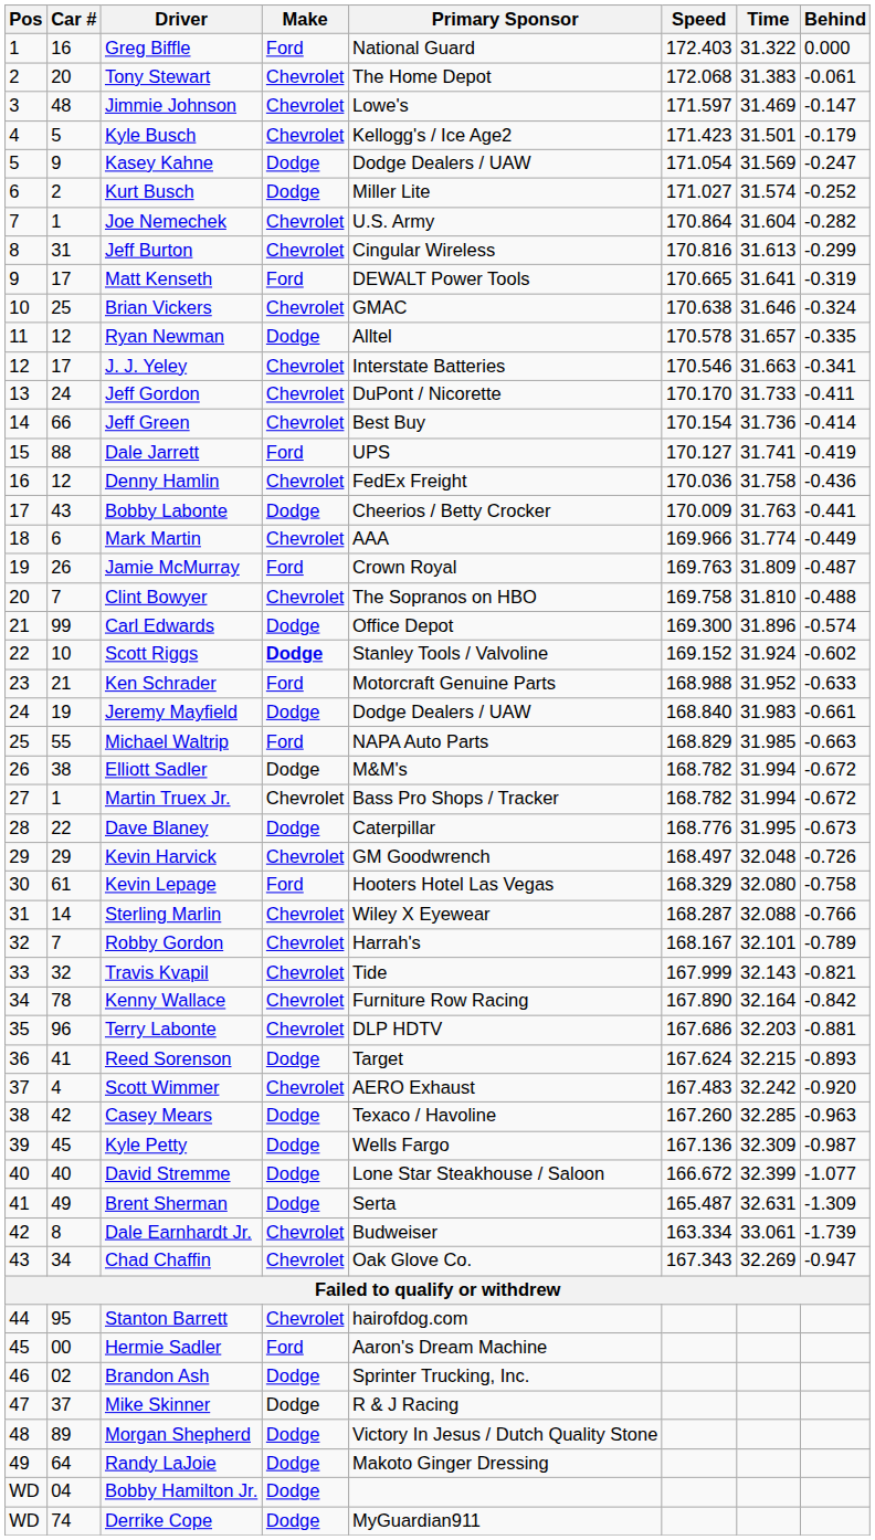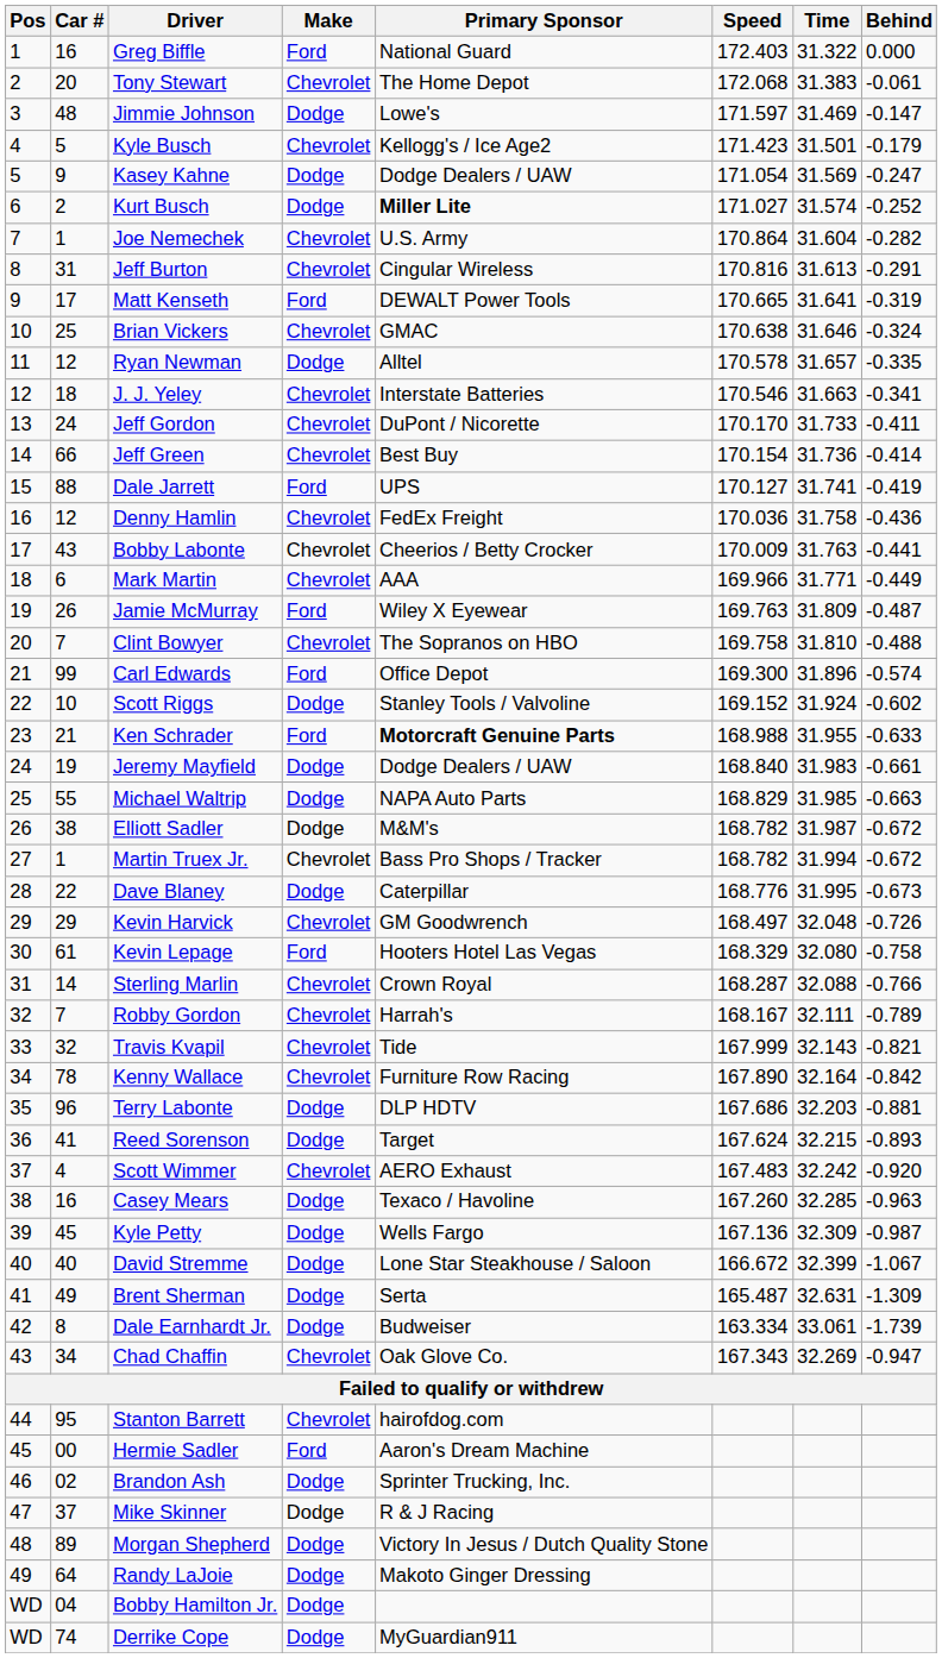 <table class="wikitable">
 <tr>
 <th colspan="1" rowspan="1">Pos</th>
 <th colspan="1" rowspan="1">Car #</th>
 <th colspan="1" rowspan="1">Driver</th>
 <th colspan="1" rowspan="1">Make</th>
 <th colspan="1" rowspan="1">Primary Sponsor</th>
 <th colspan="1" rowspan="1">Speed</th>
 <th colspan="1" rowspan="1">Time</th>
 <th colspan="1" rowspan="1">Behind</th>
 </tr>
 <tr>
 <td>1</td>
 <td>16</td>
 <td><a href='#'>Greg Biffle</a></td>
 <td><a href='#'>Ford</a></td>
 <td>National Guard</td>
 <td>172.403</td>
 <td>31.322</td>
 <td>0.000</td>
 </tr>
 <tr>
 <td>2</td>
 <td>20</td>
 <td><a href='#'>Tony Stewart</a></td>
 <td><a href='#'>Chevrolet</a></td>
 <td>The Home Depot</td>
 <td>172.068</td>
 <td>31.383</td>
 <td>-0.061</td>
 </tr>
 <tr>
 <td>3</td>
 <td>48</td>
 <td><a href='#'>Jimmie Johnson</a></td>
-<td><a href='#'>Chevrolet</a></td>
+<td><a href='#'>Dodge</a></td>
 <td>Lowe's</td>
 <td>171.597</td>
 <td>31.469</td>
 <td>-0.147</td>
 </tr>
 <tr>
 <td>4</td>
 <td>5</td>
 <td><a href='#'>Kyle Busch</a></td>
 <td><a href='#'>Chevrolet</a></td>
 <td>Kellogg's / Ice Age2</td>
 <td>171.423</td>
 <td>31.501</td>
 <td>-0.179</td>
 </tr>
 <tr>
 <td>5</td>
 <td>9</td>
 <td><a href='#'>Kasey Kahne</a></td>
 <td><a href='#'>Dodge</a></td>
 <td>Dodge Dealers / UAW</td>
 <td>171.054</td>
 <td>31.569</td>
 <td>-0.247</td>
 </tr>
 <tr>
 <td>6</td>
 <td>2</td>
 <td><a href='#'>Kurt Busch</a></td>
 <td><a href='#'>Dodge</a></td>
-<td>Miller Lite</td>
+<td><strong>Miller Lite</strong></td>
 <td>171.027</td>
 <td>31.574</td>
 <td>-0.252</td>
 </tr>
 <tr>
 <td>7</td>
 <td>1</td>
 <td><a href='#'>Joe Nemechek</a></td>
 <td><a href='#'>Chevrolet</a></td>
 <td>U.S. Army</td>
 <td>170.864</td>
 <td>31.604</td>
 <td>-0.282</td>
 </tr>
 <tr>
 <td>8</td>
 <td>31</td>
 <td><a href='#'>Jeff Burton</a></td>
 <td><a href='#'>Chevrolet</a></td>
 <td>Cingular Wireless</td>
 <td>170.816</td>
 <td>31.613</td>
-<td>-0.299</td>
+<td>-0.291</td>
 </tr>
 <tr>
 <td>9</td>
 <td>17</td>
 <td><a href='#'>Matt Kenseth</a></td>
 <td><a href='#'>Ford</a></td>
 <td>DEWALT Power Tools</td>
 <td>170.665</td>
 <td>31.641</td>
 <td>-0.319</td>
 </tr>
 <tr>
 <td>10</td>
 <td>25</td>
 <td><a href='#'>Brian Vickers</a></td>
 <td><a href='#'>Chevrolet</a></td>
 <td>GMAC</td>
 <td>170.638</td>
 <td>31.646</td>
 <td>-0.324</td>
 </tr>
 <tr>
 <td>11</td>
 <td>12</td>
 <td><a href='#'>Ryan Newman</a></td>
 <td><a href='#'>Dodge</a></td>
 <td>Alltel</td>
 <td>170.578</td>
 <td>31.657</td>
 <td>-0.335</td>
 </tr>
 <tr>
 <td>12</td>
-<td>17</td>
+<td>18</td>
 <td><a href='#'>J. J. Yeley</a></td>
 <td><a href='#'>Chevrolet</a></td>
 <td>Interstate Batteries</td>
 <td>170.546</td>
 <td>31.663</td>
 <td>-0.341</td>
 </tr>
 <tr>
 <td>13</td>
 <td>24</td>
 <td><a href='#'>Jeff Gordon</a></td>
 <td><a href='#'>Chevrolet</a></td>
 <td>DuPont / Nicorette</td>
 <td>170.170</td>
 <td>31.733</td>
 <td>-0.411</td>
 </tr>
 <tr>
 <td>14</td>
 <td>66</td>
 <td><a href='#'>Jeff Green</a></td>
 <td><a href='#'>Chevrolet</a></td>
 <td>Best Buy</td>
 <td>170.154</td>
 <td>31.736</td>
 <td>-0.414</td>
 </tr>
 <tr>
 <td>15</td>
 <td>88</td>
 <td><a href='#'>Dale Jarrett</a></td>
 <td><a href='#'>Ford</a></td>
 <td>UPS</td>
 <td>170.127</td>
 <td>31.741</td>
 <td>-0.419</td>
 </tr>
 <tr>
 <td>16</td>
 <td>12</td>
 <td><a href='#'>Denny Hamlin</a></td>
 <td><a href='#'>Chevrolet</a></td>
 <td>FedEx Freight</td>
 <td>170.036</td>
 <td>31.758</td>
 <td>-0.436</td>
 </tr>
 <tr>
 <td>17</td>
 <td>43</td>
 <td><a href='#'>Bobby Labonte</a></td>
-<td><a href='#'>Dodge</a></td>
+<td>Chevrolet</td>
 <td>Cheerios / Betty Crocker</td>
 <td>170.009</td>
 <td>31.763</td>
 <td>-0.441</td>
 </tr>
 <tr>
 <td>18</td>
 <td>6</td>
 <td><a href='#'>Mark Martin</a></td>
 <td><a href='#'>Chevrolet</a></td>
 <td>AAA</td>
 <td>169.966</td>
-<td>31.774</td>
+<td>31.771</td>
 <td>-0.449</td>
 </tr>
 <tr>
 <td>19</td>
 <td>26</td>
 <td><a href='#'>Jamie McMurray</a></td>
 <td><a href='#'>Ford</a></td>
-<td>Crown Royal</td>
+<td>Wiley X Eyewear</td>
 <td>169.763</td>
 <td>31.809</td>
 <td>-0.487</td>
 </tr>
 <tr>
 <td>20</td>
 <td>7</td>
 <td><a href='#'>Clint Bowyer</a></td>
 <td><a href='#'>Chevrolet</a></td>
 <td>The Sopranos on HBO</td>
 <td>169.758</td>
 <td>31.810</td>
 <td>-0.488</td>
 </tr>
 <tr>
 <td>21</td>
 <td>99</td>
 <td><a href='#'>Carl Edwards</a></td>
-<td><a href='#'>Dodge</a></td>
+<td><a href='#'>Ford</a></td>
 <td>Office Depot</td>
 <td>169.300</td>
 <td>31.896</td>
 <td>-0.574</td>
 </tr>
 <tr>
 <td>22</td>
 <td>10</td>
 <td><a href='#'>Scott Riggs</a></td>
-<td><strong><a href='#'>Dodge</a></strong></td>
+<td><a href='#'>Dodge</a></td>
 <td>Stanley Tools / Valvoline</td>
 <td>169.152</td>
 <td>31.924</td>
 <td>-0.602</td>
 </tr>
 <tr>
 <td>23</td>
 <td>21</td>
 <td><a href='#'>Ken Schrader</a></td>
 <td><a href='#'>Ford</a></td>
-<td>Motorcraft Genuine Parts</td>
+<td><strong>Motorcraft Genuine Parts</strong></td>
 <td>168.988</td>
-<td>31.952</td>
+<td>31.955</td>
 <td>-0.633</td>
 </tr>
 <tr>
 <td>24</td>
 <td>19</td>
 <td><a href='#'>Jeremy Mayfield</a></td>
 <td><a href='#'>Dodge</a></td>
 <td>Dodge Dealers / UAW</td>
 <td>168.840</td>
 <td>31.983</td>
 <td>-0.661</td>
 </tr>
 <tr>
 <td>25</td>
 <td>55</td>
 <td><a href='#'>Michael Waltrip</a></td>
-<td><a href='#'>Ford</a></td>
+<td><a href='#'>Dodge</a></td>
 <td>NAPA Auto Parts</td>
 <td>168.829</td>
 <td>31.985</td>
 <td>-0.663</td>
 </tr>
 <tr>
 <td>26</td>
 <td>38</td>
 <td><a href='#'>Elliott Sadler</a></td>
 <td>Dodge</td>
 <td>M&M's</td>
 <td>168.782</td>
-<td>31.994</td>
+<td>31.987</td>
 <td>-0.672</td>
 </tr>
 <tr>
 <td>27</td>
 <td>1</td>
 <td><a href='#'>Martin Truex Jr.</a></td>
 <td>Chevrolet</td>
 <td>Bass Pro Shops / Tracker</td>
 <td>168.782</td>
 <td>31.994</td>
 <td>-0.672</td>
 </tr>
 <tr>
 <td>28</td>
 <td>22</td>
 <td><a href='#'>Dave Blaney</a></td>
 <td><a href='#'>Dodge</a></td>
 <td>Caterpillar</td>
 <td>168.776</td>
 <td>31.995</td>
 <td>-0.673</td>
 </tr>
 <tr>
 <td>29</td>
 <td>29</td>
 <td><a href='#'>Kevin Harvick</a></td>
 <td><a href='#'>Chevrolet</a></td>
 <td>GM Goodwrench</td>
 <td>168.497</td>
 <td>32.048</td>
 <td>-0.726</td>
 </tr>
 <tr>
 <td>30</td>
 <td>61</td>
 <td><a href='#'>Kevin Lepage</a></td>
 <td><a href='#'>Ford</a></td>
 <td>Hooters Hotel Las Vegas</td>
 <td>168.329</td>
 <td>32.080</td>
 <td>-0.758</td>
 </tr>
 <tr>
 <td>31</td>
 <td>14</td>
 <td><a href='#'>Sterling Marlin</a></td>
 <td><a href='#'>Chevrolet</a></td>
-<td>Wiley X Eyewear</td>
+<td>Crown Royal</td>
 <td>168.287</td>
 <td>32.088</td>
 <td>-0.766</td>
 </tr>
 <tr>
 <td>32</td>
 <td>7</td>
 <td><a href='#'>Robby Gordon</a></td>
 <td><a href='#'>Chevrolet</a></td>
 <td>Harrah's</td>
 <td>168.167</td>
-<td>32.101</td>
+<td>32.111</td>
 <td>-0.789</td>
 </tr>
 <tr>
 <td>33</td>
 <td>32</td>
 <td><a href='#'>Travis Kvapil</a></td>
 <td><a href='#'>Chevrolet</a></td>
 <td>Tide</td>
 <td>167.999</td>
 <td>32.143</td>
 <td>-0.821</td>
 </tr>
 <tr>
 <td>34</td>
 <td>78</td>
 <td><a href='#'>Kenny Wallace</a></td>
 <td><a href='#'>Chevrolet</a></td>
 <td>Furniture Row Racing</td>
 <td>167.890</td>
 <td>32.164</td>
 <td>-0.842</td>
 </tr>
 <tr>
 <td>35</td>
 <td>96</td>
 <td><a href='#'>Terry Labonte</a></td>
-<td><a href='#'>Chevrolet</a></td>
+<td><a href='#'>Dodge</a></td>
 <td>DLP HDTV</td>
 <td>167.686</td>
 <td>32.203</td>
 <td>-0.881</td>
 </tr>
 <tr>
 <td>36</td>
 <td>41</td>
 <td><a href='#'>Reed Sorenson</a></td>
 <td><a href='#'>Dodge</a></td>
 <td>Target</td>
 <td>167.624</td>
 <td>32.215</td>
 <td>-0.893</td>
 </tr>
 <tr>
 <td>37</td>
 <td>4</td>
 <td><a href='#'>Scott Wimmer</a></td>
 <td><a href='#'>Chevrolet</a></td>
 <td>AERO Exhaust</td>
 <td>167.483</td>
 <td>32.242</td>
 <td>-0.920</td>
 </tr>
 <tr>
 <td>38</td>
-<td>42</td>
+<td>16</td>
 <td><a href='#'>Casey Mears</a></td>
 <td><a href='#'>Dodge</a></td>
 <td>Texaco / Havoline</td>
 <td>167.260</td>
 <td>32.285</td>
 <td>-0.963</td>
 </tr>
 <tr>
 <td>39</td>
 <td>45</td>
 <td><a href='#'>Kyle Petty</a></td>
 <td><a href='#'>Dodge</a></td>
 <td>Wells Fargo</td>
 <td>167.136</td>
 <td>32.309</td>
 <td>-0.987</td>
 </tr>
 <tr>
 <td>40</td>
 <td>40</td>
 <td><a href='#'>David Stremme</a></td>
 <td><a href='#'>Dodge</a></td>
 <td>Lone Star Steakhouse / Saloon</td>
 <td>166.672</td>
 <td>32.399</td>
-<td>-1.077</td>
+<td>-1.067</td>
 </tr>
 <tr>
 <td>41</td>
 <td>49</td>
 <td><a href='#'>Brent Sherman</a></td>
 <td><a href='#'>Dodge</a></td>
 <td>Serta</td>
 <td>165.487</td>
 <td>32.631</td>
 <td>-1.309</td>
 </tr>
 <tr>
 <td>42</td>
 <td>8</td>
 <td><a href='#'>Dale Earnhardt Jr.</a></td>
-<td><a href='#'>Chevrolet</a></td>
+<td><a href='#'>Dodge</a></td>
 <td>Budweiser</td>
 <td>163.334</td>
 <td>33.061</td>
 <td>-1.739</td>
 </tr>
 <tr>
 <td>43</td>
 <td>34</td>
 <td><a href='#'>Chad Chaffin</a></td>
 <td><a href='#'>Chevrolet</a></td>
 <td>Oak Glove Co.</td>
 <td>167.343</td>
 <td>32.269</td>
 <td>-0.947</td>
 </tr>
 <tr>
 <th colspan="8">Failed to qualify or withdrew</th>
 </tr>
 <tr>
 <td>44</td>
 <td>95</td>
 <td><a href='#'>Stanton Barrett</a></td>
 <td><a href='#'>Chevrolet</a></td>
 <td>hairofdog.com</td>
 <td></td>
 <td></td>
 <td></td>
 </tr>
 <tr>
 <td>45</td>
 <td>00</td>
 <td><a href='#'>Hermie Sadler</a></td>
 <td><a href='#'>Ford</a></td>
 <td>Aaron's Dream Machine</td>
 <td></td>
 <td></td>
 <td></td>
 </tr>
 <tr>
 <td>46</td>
 <td>02</td>
 <td><a href='#'>Brandon Ash</a></td>
 <td><a href='#'>Dodge</a></td>
 <td>Sprinter Trucking, Inc.</td>
 <td></td>
 <td></td>
 <td></td>
 </tr>
 <tr>
 <td>47</td>
 <td>37</td>
 <td><a href='#'>Mike Skinner</a></td>
 <td>Dodge</td>
 <td>R & J Racing</td>
 <td></td>
 <td></td>
 <td></td>
 </tr>
 <tr>
 <td>48</td>
 <td>89</td>
 <td><a href='#'>Morgan Shepherd</a></td>
 <td><a href='#'>Dodge</a></td>
 <td>Victory In Jesus / Dutch Quality Stone</td>
 <td></td>
 <td></td>
 <td></td>
 </tr>
 <tr>
 <td>49</td>
 <td>64</td>
 <td><a href='#'>Randy LaJoie</a></td>
 <td><a href='#'>Dodge</a></td>
 <td>Makoto Ginger Dressing</td>
 <td></td>
 <td></td>
 <td></td>
 </tr>
 <tr>
 <td>WD</td>
 <td>04</td>
 <td><a href='#'>Bobby Hamilton Jr.</a></td>
 <td><a href='#'>Dodge</a></td>
 <td></td>
 <td></td>
 <td></td>
 <td></td>
 </tr>
 <tr>
 <td>WD</td>
 <td>74</td>
 <td><a href='#'>Derrike Cope</a></td>
 <td><a href='#'>Dodge</a></td>
 <td>MyGuardian911</td>
 <td></td>
 <td></td>
 <td></td>
 </tr>
 </table>
